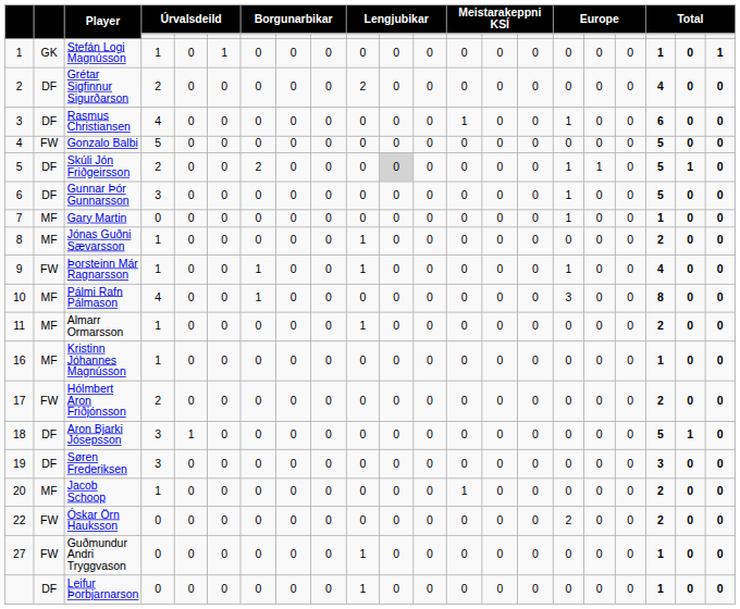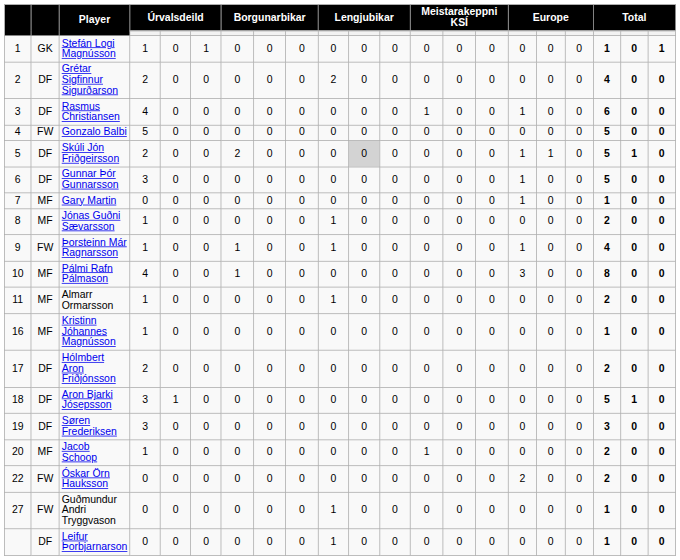 <table class="wikitable"  style="font-size:86%; text-align:center; line-height:14px; width:100%;">
 <tr>
 <th rowspan=2 style="background:#000000; color:white; width:35px;"></th>
 <th rowspan=2 style="background:#000000; color:white; width:35px;"></th>
 <th rowspan=2 style="background:#000000; color:white; width:35px;">Player</th>
 <th colspan=3 style="background:#000000; color:white; width:35px;"><strong>Úrvalsdeild</strong></th>
 <th colspan=3 style="background:#000000; color:white; width:35px;"><strong>Borgunarbikar</strong></th>
 <th colspan=3 style="background:#000000; color:white; width:35px;"><strong>Lengjubikar</strong></th>
 <th colspan=3 style="background:#000000; color:white; width:35px;"><strong>Meistarakeppni KSÍ</strong></th>
 <th colspan=3 style="background:#000000; color:white; width:35px;"><strong>Europe</strong></th>
 <th colspan=3 style="background:#000000; color:white; width:35px;"><strong>Total</strong></th>
 </tr>
 <tr style="text-align:center;">
 <th width=40></th>
 <th width=40></th>
 <th width=40></th>
 <th width=40></th>
 <th width=40></th>
 <th width=40></th>
 <th width=40></th>
 <th width=40></th>
 <th width=40></th>
 <th width=40></th>
 <th width=40></th>
 <th width=40></th>
 <th width=40></th>
 <th width=40></th>
 <th width=40></th>
 <th width=40></th>
 <th width=40></th>
 <th width=40></th>
 </tr>
 <tr>
 <td>1</td>
 <td>GK</td>
 <td style="text-align:left"> <a href='#'>Stefán Logi Magnússon</a></td>
 <td>1</td>
 <td>0</td>
 <td>1</td>
 <td>0</td>
 <td>0</td>
 <td>0</td>
 <td>0</td>
 <td>0</td>
 <td>0</td>
 <td>0</td>
 <td>0</td>
 <td>0</td>
 <td>0</td>
 <td>0</td>
 <td>0</td>
 <td><strong>1</strong></td>
 <td><strong>0</strong></td>
 <td><strong>1</strong></td>
 </tr>
 <tr>
 <td>2</td>
 <td>DF</td>
 <td style="text-align:left"> <a href='#'>Grétar Sigfinnur Sigurðarson</a></td>
 <td>2</td>
 <td>0</td>
 <td>0</td>
 <td>0</td>
 <td>0</td>
 <td>0</td>
 <td>2</td>
 <td>0</td>
 <td>0</td>
 <td>0</td>
 <td>0</td>
 <td>0</td>
 <td>0</td>
 <td>0</td>
 <td>0</td>
 <td><strong>4</strong></td>
 <td><strong>0</strong></td>
 <td><strong>0</strong></td>
 </tr>
 <tr>
 <td>3</td>
 <td>DF</td>
 <td style="text-align:left"> <a href='#'>Rasmus Christiansen</a></td>
 <td>4</td>
 <td>0</td>
 <td>0</td>
 <td>0</td>
 <td>0</td>
 <td>0</td>
 <td>0</td>
 <td>0</td>
 <td>0</td>
 <td>1</td>
 <td>0</td>
 <td>0</td>
 <td>1</td>
 <td>0</td>
 <td>0</td>
 <td><strong>6</strong></td>
 <td><strong>0</strong></td>
 <td><strong>0</strong></td>
 </tr>
 <tr>
 <td>4</td>
 <td>FW</td>
 <td style="text-align:left"> <a href='#'>Gonzalo Balbi</a></td>
 <td>5</td>
 <td>0</td>
 <td>0</td>
 <td>0</td>
 <td>0</td>
 <td>0</td>
 <td>0</td>
 <td>0</td>
 <td>0</td>
 <td>0</td>
 <td>0</td>
 <td>0</td>
 <td>0</td>
 <td>0</td>
 <td>0</td>
 <td><strong>5</strong></td>
 <td><strong>0</strong></td>
 <td><strong>0</strong></td>
 </tr>
 <tr>
 <td>5</td>
 <td>DF</td>
 <td style="text-align:left"> <a href='#'>Skúli Jón Friðgeirsson</a></td>
 <td>2</td>
 <td>0</td>
 <td>0</td>
 <td>2</td>
 <td>0</td>
 <td>0</td>
 <td>0</td>
 <td style="background: lightgrey;">0</td>
 <td>0</td>
 <td>0</td>
 <td>0</td>
 <td>0</td>
 <td>1</td>
 <td>1</td>
 <td>0</td>
 <td><strong>5</strong></td>
 <td><strong>1</strong></td>
 <td><strong>0</strong></td>
 </tr>
 <tr>
 <td>6</td>
 <td>DF</td>
 <td style="text-align:left"> <a href='#'>Gunnar Þór Gunnarsson</a></td>
 <td>3</td>
 <td>0</td>
 <td>0</td>
 <td>0</td>
 <td>0</td>
 <td>0</td>
 <td>0</td>
 <td>0</td>
 <td>0</td>
 <td>0</td>
 <td>0</td>
 <td>0</td>
 <td>1</td>
 <td>0</td>
 <td>0</td>
 <td><strong>5</strong></td>
 <td><strong>0</strong></td>
 <td><strong>0</strong></td>
 </tr>
 <tr>
 <td>7</td>
 <td>MF</td>
 <td style="text-align:left"> <a href='#'>Gary Martin</a></td>
 <td>0</td>
 <td>0</td>
 <td>0</td>
 <td>0</td>
 <td>0</td>
 <td>0</td>
 <td>0</td>
 <td>0</td>
 <td>0</td>
 <td>0</td>
 <td>0</td>
 <td>0</td>
 <td>1</td>
 <td>0</td>
 <td>0</td>
 <td><strong>1</strong></td>
 <td><strong>0</strong></td>
 <td><strong>0</strong></td>
 </tr>
 <tr>
 <td>8</td>
 <td>MF</td>
 <td style="text-align:left"> <a href='#'>Jónas Guðni Sævarsson</a></td>
 <td>1</td>
 <td>0</td>
 <td>0</td>
 <td>0</td>
 <td>0</td>
 <td>0</td>
 <td>1</td>
 <td>0</td>
 <td>0</td>
 <td>0</td>
 <td>0</td>
 <td>0</td>
 <td>0</td>
 <td>0</td>
 <td>0</td>
 <td><strong>2</strong></td>
 <td><strong>0</strong></td>
 <td><strong>0</strong></td>
 </tr>
 <tr>
 <td>9</td>
 <td>FW</td>
 <td style="text-align:left"> <a href='#'>Þorsteinn Már Ragnarsson</a></td>
 <td>1</td>
 <td>0</td>
 <td>0</td>
 <td>1</td>
 <td>0</td>
 <td>0</td>
 <td>1</td>
 <td>0</td>
 <td>0</td>
 <td>0</td>
 <td>0</td>
 <td>0</td>
 <td>1</td>
 <td>0</td>
 <td>0</td>
 <td><strong>4</strong></td>
 <td><strong>0</strong></td>
 <td><strong>0</strong></td>
 </tr>
 <tr>
 <td>10</td>
 <td>MF</td>
 <td style="text-align:left"> <a href='#'>Pálmi Rafn Pálmason</a></td>
 <td>4</td>
 <td>0</td>
 <td>0</td>
 <td>1</td>
 <td>0</td>
 <td>0</td>
 <td>0</td>
 <td>0</td>
 <td>0</td>
 <td>0</td>
 <td>0</td>
 <td>0</td>
 <td>3</td>
 <td>0</td>
 <td>0</td>
 <td><strong>8</strong></td>
 <td><strong>0</strong></td>
 <td><strong>0</strong></td>
 </tr>
 <tr>
 <td>11</td>
 <td>MF</td>
 <td style="text-align:left"> Almarr Ormarsson</td>
 <td>1</td>
 <td>0</td>
 <td>0</td>
 <td>0</td>
 <td>0</td>
 <td>0</td>
 <td>1</td>
 <td>0</td>
 <td>0</td>
 <td>0</td>
 <td>0</td>
 <td>0</td>
 <td>0</td>
 <td>0</td>
 <td>0</td>
 <td><strong>2</strong></td>
 <td><strong>0</strong></td>
 <td><strong>0</strong></td>
 </tr>
 <tr>
 <td>16</td>
 <td>MF</td>
 <td style="text-align:left"> <a href='#'>Kristinn Jóhannes Magnússon</a></td>
 <td>1</td>
 <td>0</td>
 <td>0</td>
 <td>0</td>
 <td>0</td>
 <td>0</td>
 <td>0</td>
 <td>0</td>
 <td>0</td>
 <td>0</td>
 <td>0</td>
 <td>0</td>
 <td>0</td>
 <td>0</td>
 <td>0</td>
 <td><strong>1</strong></td>
 <td><strong>0</strong></td>
 <td><strong>0</strong></td>
 </tr>
 <tr>
 <td>17</td>
-<td>FW</td>
+<td>DF</td>
 <td style="text-align:left"> <a href='#'>Hólmbert Aron Friðjónsson</a></td>
 <td>2</td>
 <td>0</td>
 <td>0</td>
 <td>0</td>
 <td>0</td>
 <td>0</td>
 <td>0</td>
 <td>0</td>
 <td>0</td>
 <td>0</td>
 <td>0</td>
 <td>0</td>
 <td>0</td>
 <td>0</td>
 <td>0</td>
 <td><strong>2</strong></td>
 <td><strong>0</strong></td>
 <td><strong>0</strong></td>
 </tr>
 <tr>
 <td>18</td>
 <td>DF</td>
 <td style="text-align:left"> <a href='#'>Aron Bjarki Jósepsson</a></td>
 <td>3</td>
 <td>1</td>
 <td>0</td>
 <td>0</td>
 <td>0</td>
 <td>0</td>
 <td>0</td>
 <td>0</td>
 <td>0</td>
 <td>0</td>
 <td>0</td>
 <td>0</td>
 <td>0</td>
 <td>0</td>
 <td>0</td>
 <td><strong>5</strong></td>
 <td><strong>1</strong></td>
 <td><strong>0</strong></td>
 </tr>
 <tr>
 <td>19</td>
 <td>DF</td>
 <td style="text-align:left"> <a href='#'>Søren Frederiksen</a></td>
 <td>3</td>
 <td>0</td>
 <td>0</td>
 <td>0</td>
 <td>0</td>
 <td>0</td>
 <td>0</td>
 <td>0</td>
 <td>0</td>
 <td>0</td>
 <td>0</td>
 <td>0</td>
 <td>0</td>
 <td>0</td>
 <td>0</td>
 <td><strong>3</strong></td>
 <td><strong>0</strong></td>
 <td><strong>0</strong></td>
 </tr>
 <tr>
 <td>20</td>
 <td>MF</td>
 <td style="text-align:left"> <a href='#'>Jacob Schoop</a></td>
 <td>1</td>
 <td>0</td>
 <td>0</td>
 <td>0</td>
 <td>0</td>
 <td>0</td>
 <td>0</td>
 <td>0</td>
 <td>0</td>
 <td>1</td>
 <td>0</td>
 <td>0</td>
 <td>0</td>
 <td>0</td>
 <td>0</td>
 <td><strong>2</strong></td>
 <td><strong>0</strong></td>
 <td><strong>0</strong></td>
 </tr>
 <tr>
 <td>22</td>
 <td>FW</td>
 <td style="text-align:left"> <a href='#'>Óskar Örn Hauksson</a></td>
 <td>0</td>
 <td>0</td>
 <td>0</td>
 <td>0</td>
 <td>0</td>
 <td>0</td>
 <td>0</td>
 <td>0</td>
 <td>0</td>
 <td>0</td>
 <td>0</td>
 <td>0</td>
 <td>2</td>
 <td>0</td>
 <td>0</td>
 <td><strong>2</strong></td>
 <td><strong>0</strong></td>
 <td><strong>0</strong></td>
 </tr>
 <tr>
 <td>27</td>
 <td>FW</td>
 <td style="text-align:left"> Guðmundur Andri Tryggvason</td>
 <td>0</td>
 <td>0</td>
 <td>0</td>
 <td>0</td>
 <td>0</td>
 <td>0</td>
 <td>1</td>
 <td>0</td>
 <td>0</td>
 <td>0</td>
 <td>0</td>
 <td>0</td>
 <td>0</td>
 <td>0</td>
 <td>0</td>
 <td><strong>1</strong></td>
 <td><strong>0</strong></td>
 <td><strong>0</strong></td>
 </tr>
 <tr>
 <td></td>
 <td>DF</td>
 <td style="text-align:left"> <a href='#'>Leifur Þorbjarnarson</a></td>
 <td>0</td>
 <td>0</td>
 <td>0</td>
 <td>0</td>
 <td>0</td>
 <td>0</td>
 <td>1</td>
 <td>0</td>
 <td>0</td>
 <td>0</td>
 <td>0</td>
 <td>0</td>
 <td>0</td>
 <td>0</td>
 <td>0</td>
 <td><strong>1</strong></td>
 <td><strong>0</strong></td>
 <td><strong>0</strong></td>
 </tr>
 </table>
